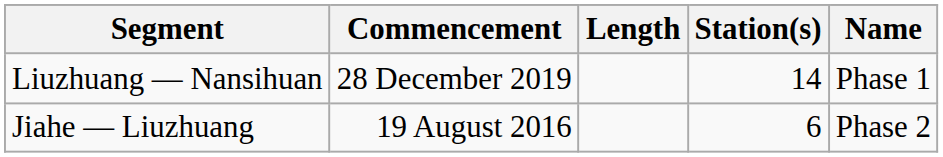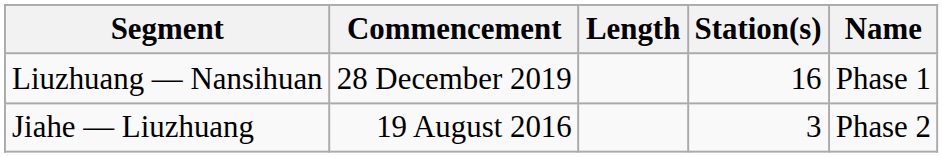 <table class="wikitable" style="border-collapse: collapse; text-align: right;">
 <tr>
 <th>Segment</th>
 <th>Commencement</th>
 <th>Length</th>
 <th>Station(s)</th>
 <th>Name</th>
 </tr>
 <tr>
 <td style="text-align: left;">Liuzhuang — Nansihuan</td>
 <td>28 December 2019</td>
 <td></td>
-<td>14</td>
+<td>16</td>
 <td style="text-align: left;">Phase 1</td>
 </tr>
 <tr>
 <td style="text-align: left;">Jiahe — Liuzhuang</td>
 <td>19 August 2016</td>
 <td></td>
-<td>6</td>
+<td>3</td>
 <td style="text-align: left;">Phase 2</td>
 </tr>
 </table>
